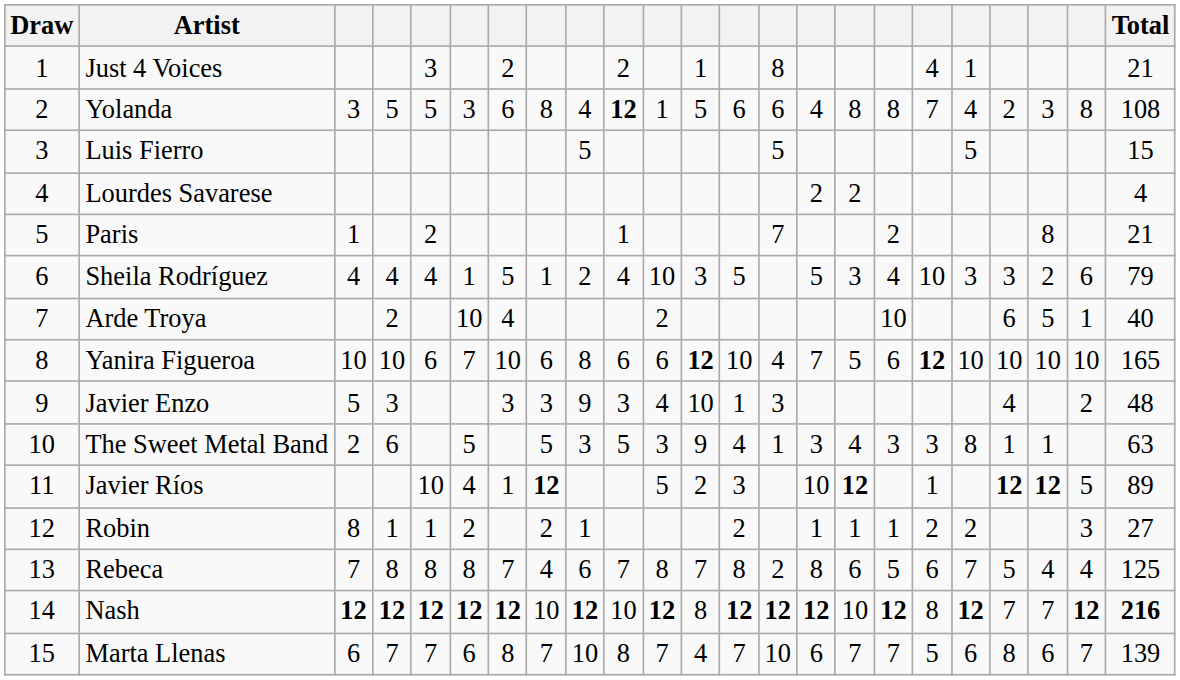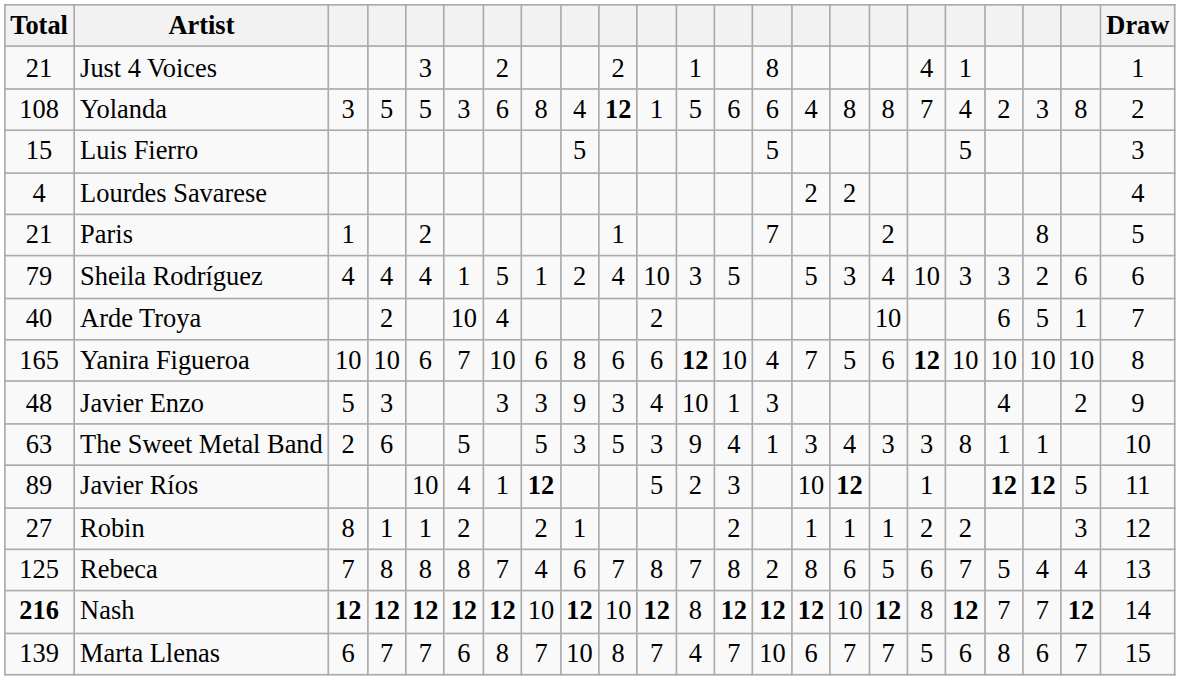 <table class="wikitable collapsible" style="margin: 1em auto 1em auto; text-align:center;">
 <tr>
-<th>Draw</th>
+<th>Total</th>
 <th>Artist</th>
 <th></th>
 <th></th>
 <th></th>
 <th></th>
 <th></th>
 <th></th>
 <th></th>
 <th></th>
 <th></th>
 <th></th>
 <th></th>
 <th></th>
 <th></th>
 <th></th>
 <th></th>
 <th></th>
 <th></th>
 <th></th>
 <th></th>
 <th></th>
-<th>Total</th>
+<th>Draw</th>
 </tr>
 <tr>
-<td>1</td>
+<td>21</td>
 <td align="left">Just 4 Voices</td>
 <td></td>
 <td></td>
 <td>3</td>
 <td></td>
 <td>2</td>
 <td></td>
 <td></td>
 <td>2</td>
 <td></td>
 <td>1</td>
 <td></td>
 <td>8</td>
 <td></td>
 <td></td>
 <td></td>
 <td>4</td>
 <td>1</td>
 <td></td>
 <td></td>
 <td></td>
-<td>21</td>
+<td>1</td>
 </tr>
 <tr>
-<td>2</td>
+<td>108</td>
 <td align="left">Yolanda</td>
 <td>3</td>
 <td>5</td>
 <td>5</td>
 <td>3</td>
 <td>6</td>
 <td>8</td>
 <td>4</td>
 <td><strong>12</strong></td>
 <td>1</td>
 <td>5</td>
 <td>6</td>
 <td>6</td>
 <td>4</td>
 <td>8</td>
 <td>8</td>
 <td>7</td>
 <td>4</td>
 <td>2</td>
 <td>3</td>
 <td>8</td>
-<td>108</td>
+<td>2</td>
 </tr>
 <tr>
-<td>3</td>
+<td>15</td>
 <td align="left">Luis Fierro</td>
 <td></td>
 <td></td>
 <td></td>
 <td></td>
 <td></td>
 <td></td>
 <td>5</td>
 <td></td>
 <td></td>
 <td></td>
 <td></td>
 <td>5</td>
 <td></td>
 <td></td>
 <td></td>
 <td></td>
 <td>5</td>
 <td></td>
 <td></td>
 <td></td>
-<td>15</td>
+<td>3</td>
 </tr>
 <tr>
 <td>4</td>
 <td align="left">Lourdes Savarese</td>
 <td></td>
 <td></td>
 <td></td>
 <td></td>
 <td></td>
 <td></td>
 <td></td>
 <td></td>
 <td></td>
 <td></td>
 <td></td>
 <td></td>
 <td>2</td>
 <td>2</td>
 <td></td>
 <td></td>
 <td></td>
 <td></td>
 <td></td>
 <td></td>
 <td>4</td>
 </tr>
 <tr>
-<td>5</td>
+<td>21</td>
 <td align="left">Paris</td>
 <td>1</td>
 <td></td>
 <td>2</td>
 <td></td>
 <td></td>
 <td></td>
 <td></td>
 <td>1</td>
 <td></td>
 <td></td>
 <td></td>
 <td>7</td>
 <td></td>
 <td></td>
 <td>2</td>
 <td></td>
 <td></td>
 <td></td>
 <td>8</td>
 <td></td>
-<td>21</td>
+<td>5</td>
 </tr>
 <tr>
-<td>6</td>
+<td>79</td>
 <td align="left">Sheila Rodríguez</td>
 <td>4</td>
 <td>4</td>
 <td>4</td>
 <td>1</td>
 <td>5</td>
 <td>1</td>
 <td>2</td>
 <td>4</td>
 <td>10</td>
 <td>3</td>
 <td>5</td>
 <td></td>
 <td>5</td>
 <td>3</td>
 <td>4</td>
 <td>10</td>
 <td>3</td>
 <td>3</td>
 <td>2</td>
 <td>6</td>
-<td>79</td>
+<td>6</td>
 </tr>
 <tr>
-<td>7</td>
+<td>40</td>
 <td align="left">Arde Troya</td>
 <td></td>
 <td>2</td>
 <td></td>
 <td>10</td>
 <td>4</td>
 <td></td>
 <td></td>
 <td></td>
 <td>2</td>
 <td></td>
 <td></td>
 <td></td>
 <td></td>
 <td></td>
 <td>10</td>
 <td></td>
 <td></td>
 <td>6</td>
 <td>5</td>
 <td>1</td>
-<td>40</td>
+<td>7</td>
 </tr>
 <tr>
-<td>8</td>
+<td>165</td>
 <td align="left">Yanira Figueroa</td>
 <td>10</td>
 <td>10</td>
 <td>6</td>
 <td>7</td>
 <td>10</td>
 <td>6</td>
 <td>8</td>
 <td>6</td>
 <td>6</td>
 <td><strong>12</strong></td>
 <td>10</td>
 <td>4</td>
 <td>7</td>
 <td>5</td>
 <td>6</td>
 <td><strong>12</strong></td>
 <td>10</td>
 <td>10</td>
 <td>10</td>
 <td>10</td>
-<td>165</td>
+<td>8</td>
 </tr>
 <tr>
-<td>9</td>
+<td>48</td>
 <td align="left">Javier Enzo</td>
 <td>5</td>
 <td>3</td>
 <td></td>
 <td></td>
 <td>3</td>
 <td>3</td>
 <td>9</td>
 <td>3</td>
 <td>4</td>
 <td>10</td>
 <td>1</td>
 <td>3</td>
 <td></td>
 <td></td>
 <td></td>
 <td></td>
 <td></td>
 <td>4</td>
 <td></td>
 <td>2</td>
-<td>48</td>
+<td>9</td>
 </tr>
 <tr>
-<td>10</td>
+<td>63</td>
 <td align="left">The Sweet Metal Band</td>
 <td>2</td>
 <td>6</td>
 <td></td>
 <td>5</td>
 <td></td>
 <td>5</td>
 <td>3</td>
 <td>5</td>
 <td>3</td>
 <td>9</td>
 <td>4</td>
 <td>1</td>
 <td>3</td>
 <td>4</td>
 <td>3</td>
 <td>3</td>
 <td>8</td>
 <td>1</td>
 <td>1</td>
 <td></td>
-<td>63</td>
+<td>10</td>
 </tr>
 <tr>
-<td>11</td>
+<td>89</td>
 <td align="left">Javier Ríos</td>
 <td></td>
 <td></td>
 <td>10</td>
 <td>4</td>
 <td>1</td>
 <td><strong>12</strong></td>
 <td></td>
 <td></td>
 <td>5</td>
 <td>2</td>
 <td>3</td>
 <td></td>
 <td>10</td>
 <td><strong>12</strong></td>
 <td></td>
 <td>1</td>
 <td></td>
 <td><strong>12</strong></td>
 <td><strong>12</strong></td>
 <td>5</td>
-<td>89</td>
+<td>11</td>
 </tr>
 <tr>
-<td>12</td>
+<td>27</td>
 <td align="left">Robin</td>
 <td>8</td>
 <td>1</td>
 <td>1</td>
 <td>2</td>
 <td></td>
 <td>2</td>
 <td>1</td>
 <td></td>
 <td></td>
 <td></td>
 <td>2</td>
 <td></td>
 <td>1</td>
 <td>1</td>
 <td>1</td>
 <td>2</td>
 <td>2</td>
 <td></td>
 <td></td>
 <td>3</td>
-<td>27</td>
+<td>12</td>
 </tr>
 <tr>
-<td>13</td>
+<td>125</td>
 <td align="left">Rebeca</td>
 <td>7</td>
 <td>8</td>
 <td>8</td>
 <td>8</td>
 <td>7</td>
 <td>4</td>
 <td>6</td>
 <td>7</td>
 <td>8</td>
 <td>7</td>
 <td>8</td>
 <td>2</td>
 <td>8</td>
 <td>6</td>
 <td>5</td>
 <td>6</td>
 <td>7</td>
 <td>5</td>
 <td>4</td>
 <td>4</td>
-<td>125</td>
+<td>13</td>
 </tr>
 <tr>
-<td>14</td>
+<td><strong>216</strong></td>
 <td align="left">Nash</td>
 <td><strong>12</strong></td>
 <td><strong>12</strong></td>
 <td><strong>12</strong></td>
 <td><strong>12</strong></td>
 <td><strong>12</strong></td>
 <td>10</td>
 <td><strong>12</strong></td>
 <td>10</td>
 <td><strong>12</strong></td>
 <td>8</td>
 <td><strong>12</strong></td>
 <td><strong>12</strong></td>
 <td><strong>12</strong></td>
 <td>10</td>
 <td><strong>12</strong></td>
 <td>8</td>
 <td><strong>12</strong></td>
 <td>7</td>
 <td>7</td>
 <td><strong>12</strong></td>
-<td><strong>216</strong></td>
+<td>14</td>
 </tr>
 <tr>
-<td>15</td>
+<td>139</td>
 <td align="left">Marta Llenas</td>
 <td>6</td>
 <td>7</td>
 <td>7</td>
 <td>6</td>
 <td>8</td>
 <td>7</td>
 <td>10</td>
 <td>8</td>
 <td>7</td>
 <td>4</td>
 <td>7</td>
 <td>10</td>
 <td>6</td>
 <td>7</td>
 <td>7</td>
 <td>5</td>
 <td>6</td>
 <td>8</td>
 <td>6</td>
 <td>7</td>
-<td>139</td>
+<td>15</td>
 </tr>
 </table>
